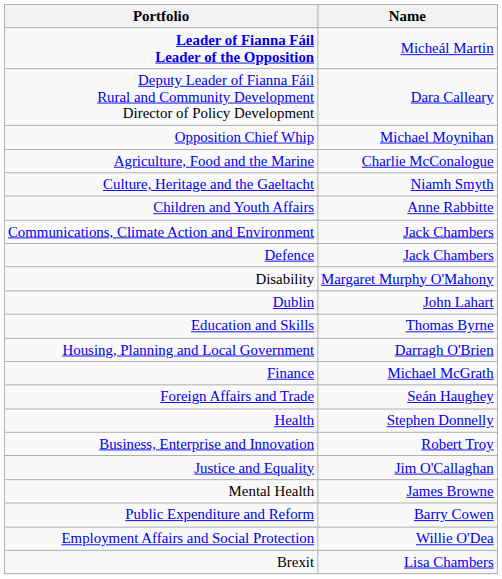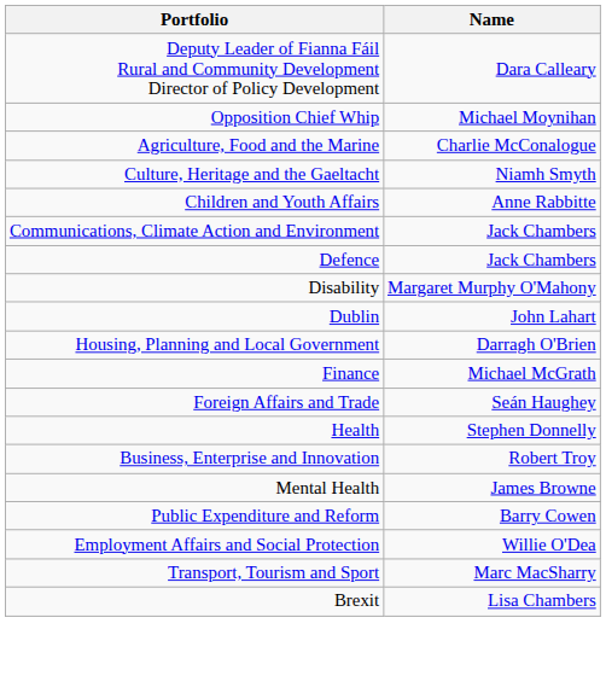 <table class="sortable wikitable">
 <tr style="text-align:right;">
 <th>Portfolio </th>
 <th>Name</th>
-</tr>
-<tr style="text-align:right;">
-<td><strong><a href='#'>Leader of Fianna Fáil</a></strong><br><strong><a href='#'>Leader of the Opposition</a></strong><br></td>
-<td><a href='#'>Micheál Martin</a></td>
 </tr>
 <tr style="text-align:right;">
 <td><a href='#'>Deputy Leader of Fianna Fáil</a><br><a href='#'>Rural and Community Development</a><br>Director of Policy Development</td>
 <td><a href='#'>Dara Calleary</a></td>
 </tr>
 <tr style="text-align:right;">
 <td><a href='#'>Opposition Chief Whip</a></td>
 <td><a href='#'>Michael Moynihan</a></td>
 </tr>
 <tr style="text-align:right;">
 <td><a href='#'>Agriculture, Food and the Marine</a></td>
 <td><a href='#'>Charlie McConalogue</a></td>
 </tr>
 <tr style="text-align:right;">
 <td><a href='#'>Culture, Heritage and the Gaeltacht</a></td>
 <td><a href='#'>Niamh Smyth</a></td>
 </tr>
 <tr style="text-align:right;">
 <td><a href='#'>Children and Youth Affairs</a></td>
 <td><a href='#'>Anne Rabbitte</a></td>
 </tr>
 <tr style="text-align:right;">
 <td><a href='#'>Communications, Climate Action and Environment</a></td>
 <td><a href='#'>Jack Chambers</a></td>
 </tr>
 <tr style="text-align:right;">
 <td><a href='#'>Defence</a></td>
 <td><a href='#'>Jack Chambers</a></td>
 </tr>
 <tr style="text-align:right;">
 <td>Disability</td>
 <td><a href='#'>Margaret Murphy O'Mahony</a></td>
 </tr>
 <tr style="text-align:right;">
 <td><a href='#'>Dublin</a></td>
 <td><a href='#'>John Lahart</a></td>
 </tr>
 <tr style="text-align:right;">
-<td><a href='#'>Education and Skills</a></td>
-<td><a href='#'>Thomas Byrne</a></td>
-</tr>
-<tr style="text-align:right;">
 <td><a href='#'>Housing, Planning and Local Government</a></td>
 <td><a href='#'>Darragh O'Brien</a></td>
 </tr>
 <tr style="text-align:right;">
 <td><a href='#'>Finance</a></td>
 <td><a href='#'>Michael McGrath</a></td>
 </tr>
 <tr style="text-align:right;">
 <td><a href='#'>Foreign Affairs and Trade</a></td>
 <td><a href='#'>Seán Haughey</a></td>
 </tr>
 <tr style="text-align:right;">
 <td><a href='#'>Health</a></td>
 <td><a href='#'>Stephen Donnelly</a></td>
 </tr>
 <tr style="text-align:right;">
 <td><a href='#'>Business, Enterprise and Innovation</a></td>
 <td><a href='#'>Robert Troy</a></td>
 </tr>
 <tr style="text-align:right;">
-<td><a href='#'>Justice and Equality</a></td>
-<td><a href='#'>Jim O'Callaghan</a></td>
-</tr>
-<tr style="text-align:right;">
 <td>Mental Health</td>
 <td><a href='#'>James Browne</a></td>
 </tr>
 <tr style="text-align:right;">
 <td><a href='#'>Public Expenditure and Reform</a></td>
 <td><a href='#'>Barry Cowen</a></td>
 </tr>
 <tr style="text-align:right;">
 <td><a href='#'>Employment Affairs and Social Protection</a></td>
 <td><a href='#'>Willie O'Dea</a></td>
 </tr>
 <tr style="text-align:right;">
+<td><a href='#'>Transport, Tourism and Sport</a></td>
+<td><a href='#'>Marc MacSharry</a></td>
+</tr>
+<tr style="text-align:right;">
 <td>Brexit</td>
 <td><a href='#'>Lisa Chambers</a></td>
 </tr>
 </table>
